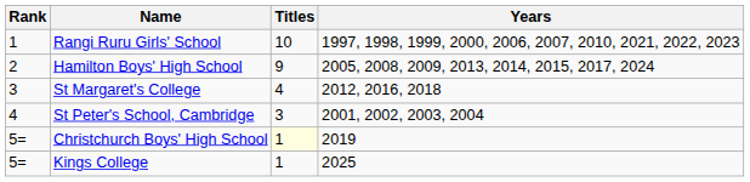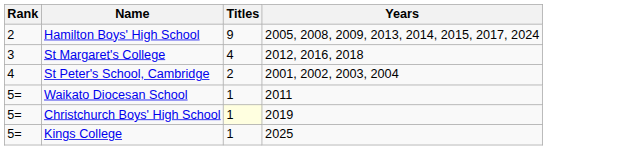 <table class="wikitable">
 <tr>
 <th>Rank</th>
 <th>Name</th>
 <th>Titles</th>
 <th>Years</th>
-</tr>
-<tr>
-<td>1</td>
-<td><a href='#'>Rangi Ruru Girls' School</a></td>
-<td>10</td>
-<td>1997, 1998, 1999, 2000, 2006, 2007, 2010, 2021, 2022, 2023</td>
 </tr>
 <tr>
 <td>2</td>
 <td><a href='#'>Hamilton Boys' High School</a></td>
 <td>9</td>
 <td>2005, 2008, 2009, 2013, 2014, 2015, 2017, 2024</td>
 </tr>
 <tr>
 <td>3</td>
 <td><a href='#'>St Margaret's College</a></td>
 <td>4</td>
 <td>2012, 2016, 2018</td>
 </tr>
 <tr>
 <td>4</td>
 <td><a href='#'>St Peter's School, Cambridge</a></td>
-<td>3</td>
+<td>2</td>
 <td>2001, 2002, 2003, 2004</td>
+</tr>
+<tr>
+<td>5=</td>
+<td><a href='#'>Waikato Diocesan School</a></td>
+<td>1</td>
+<td>2011</td>
 </tr>
 <tr>
 <td>5=</td>
 <td><a href='#'>Christchurch Boys' High School</a></td>
 <td style="background: lightyellow;">1</td>
 <td>2019</td>
 </tr>
 <tr>
 <td>5=</td>
 <td><a href='#'>Kings College</a></td>
 <td>1</td>
 <td>2025</td>
 </tr>
 </table>
